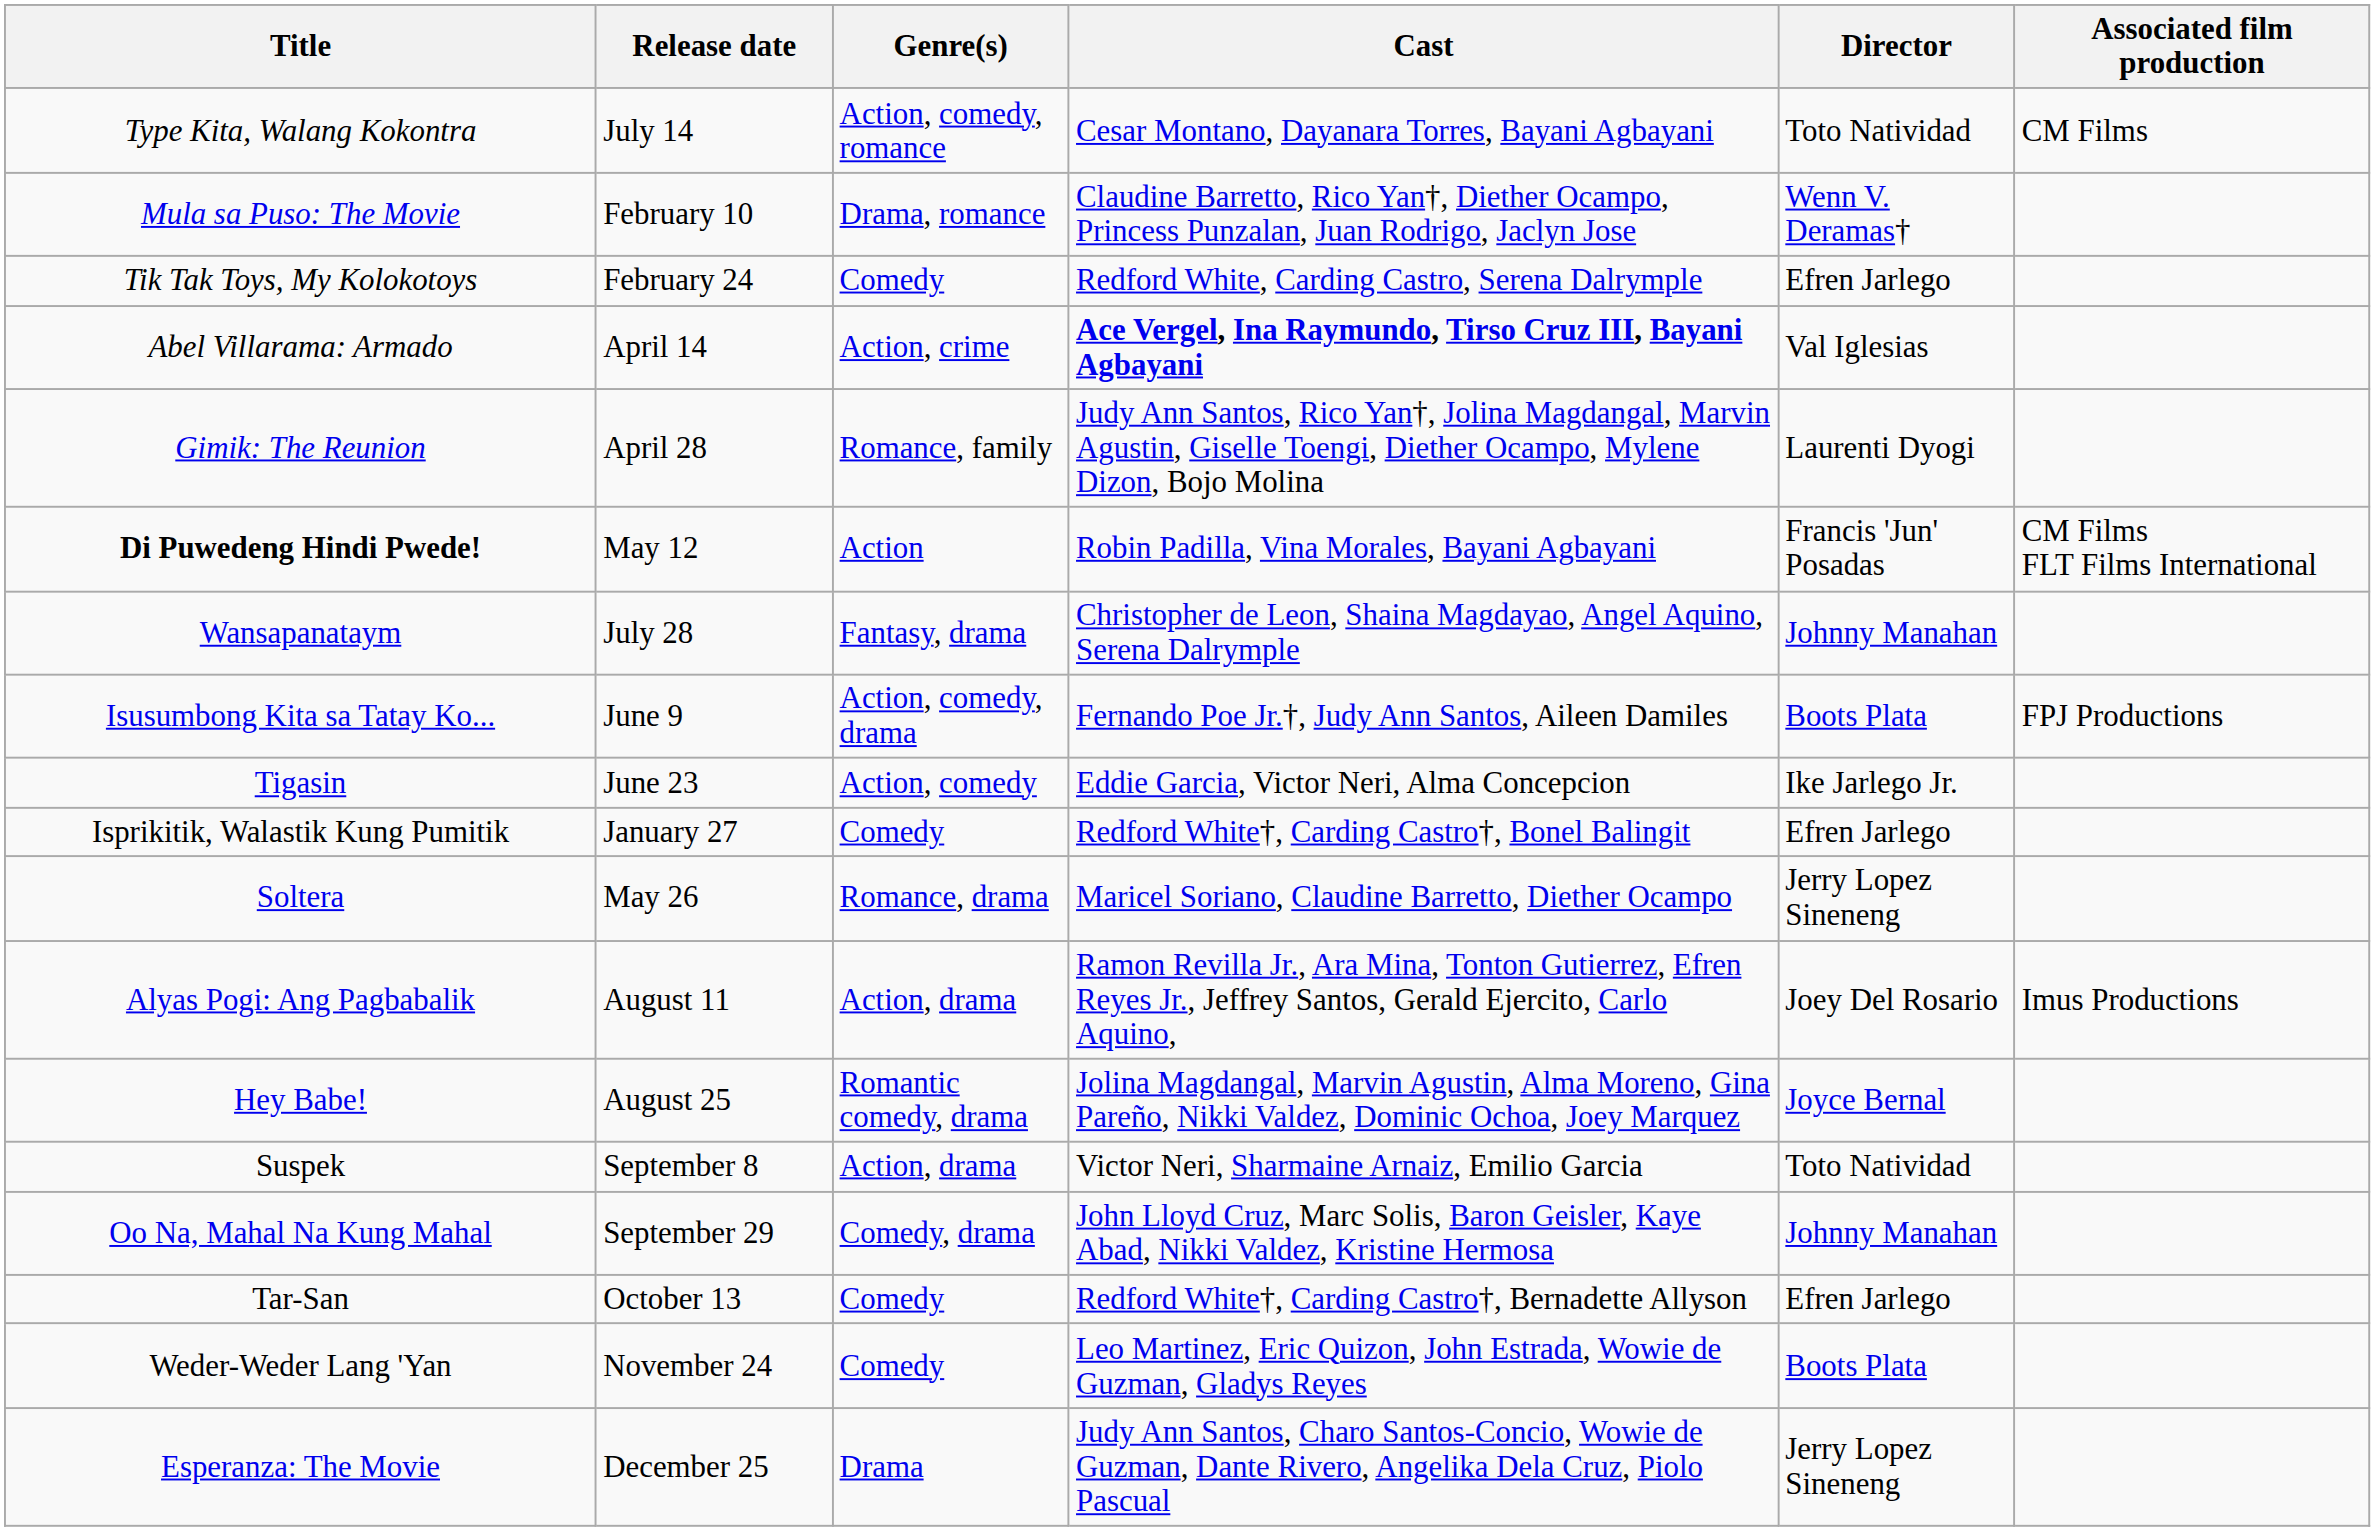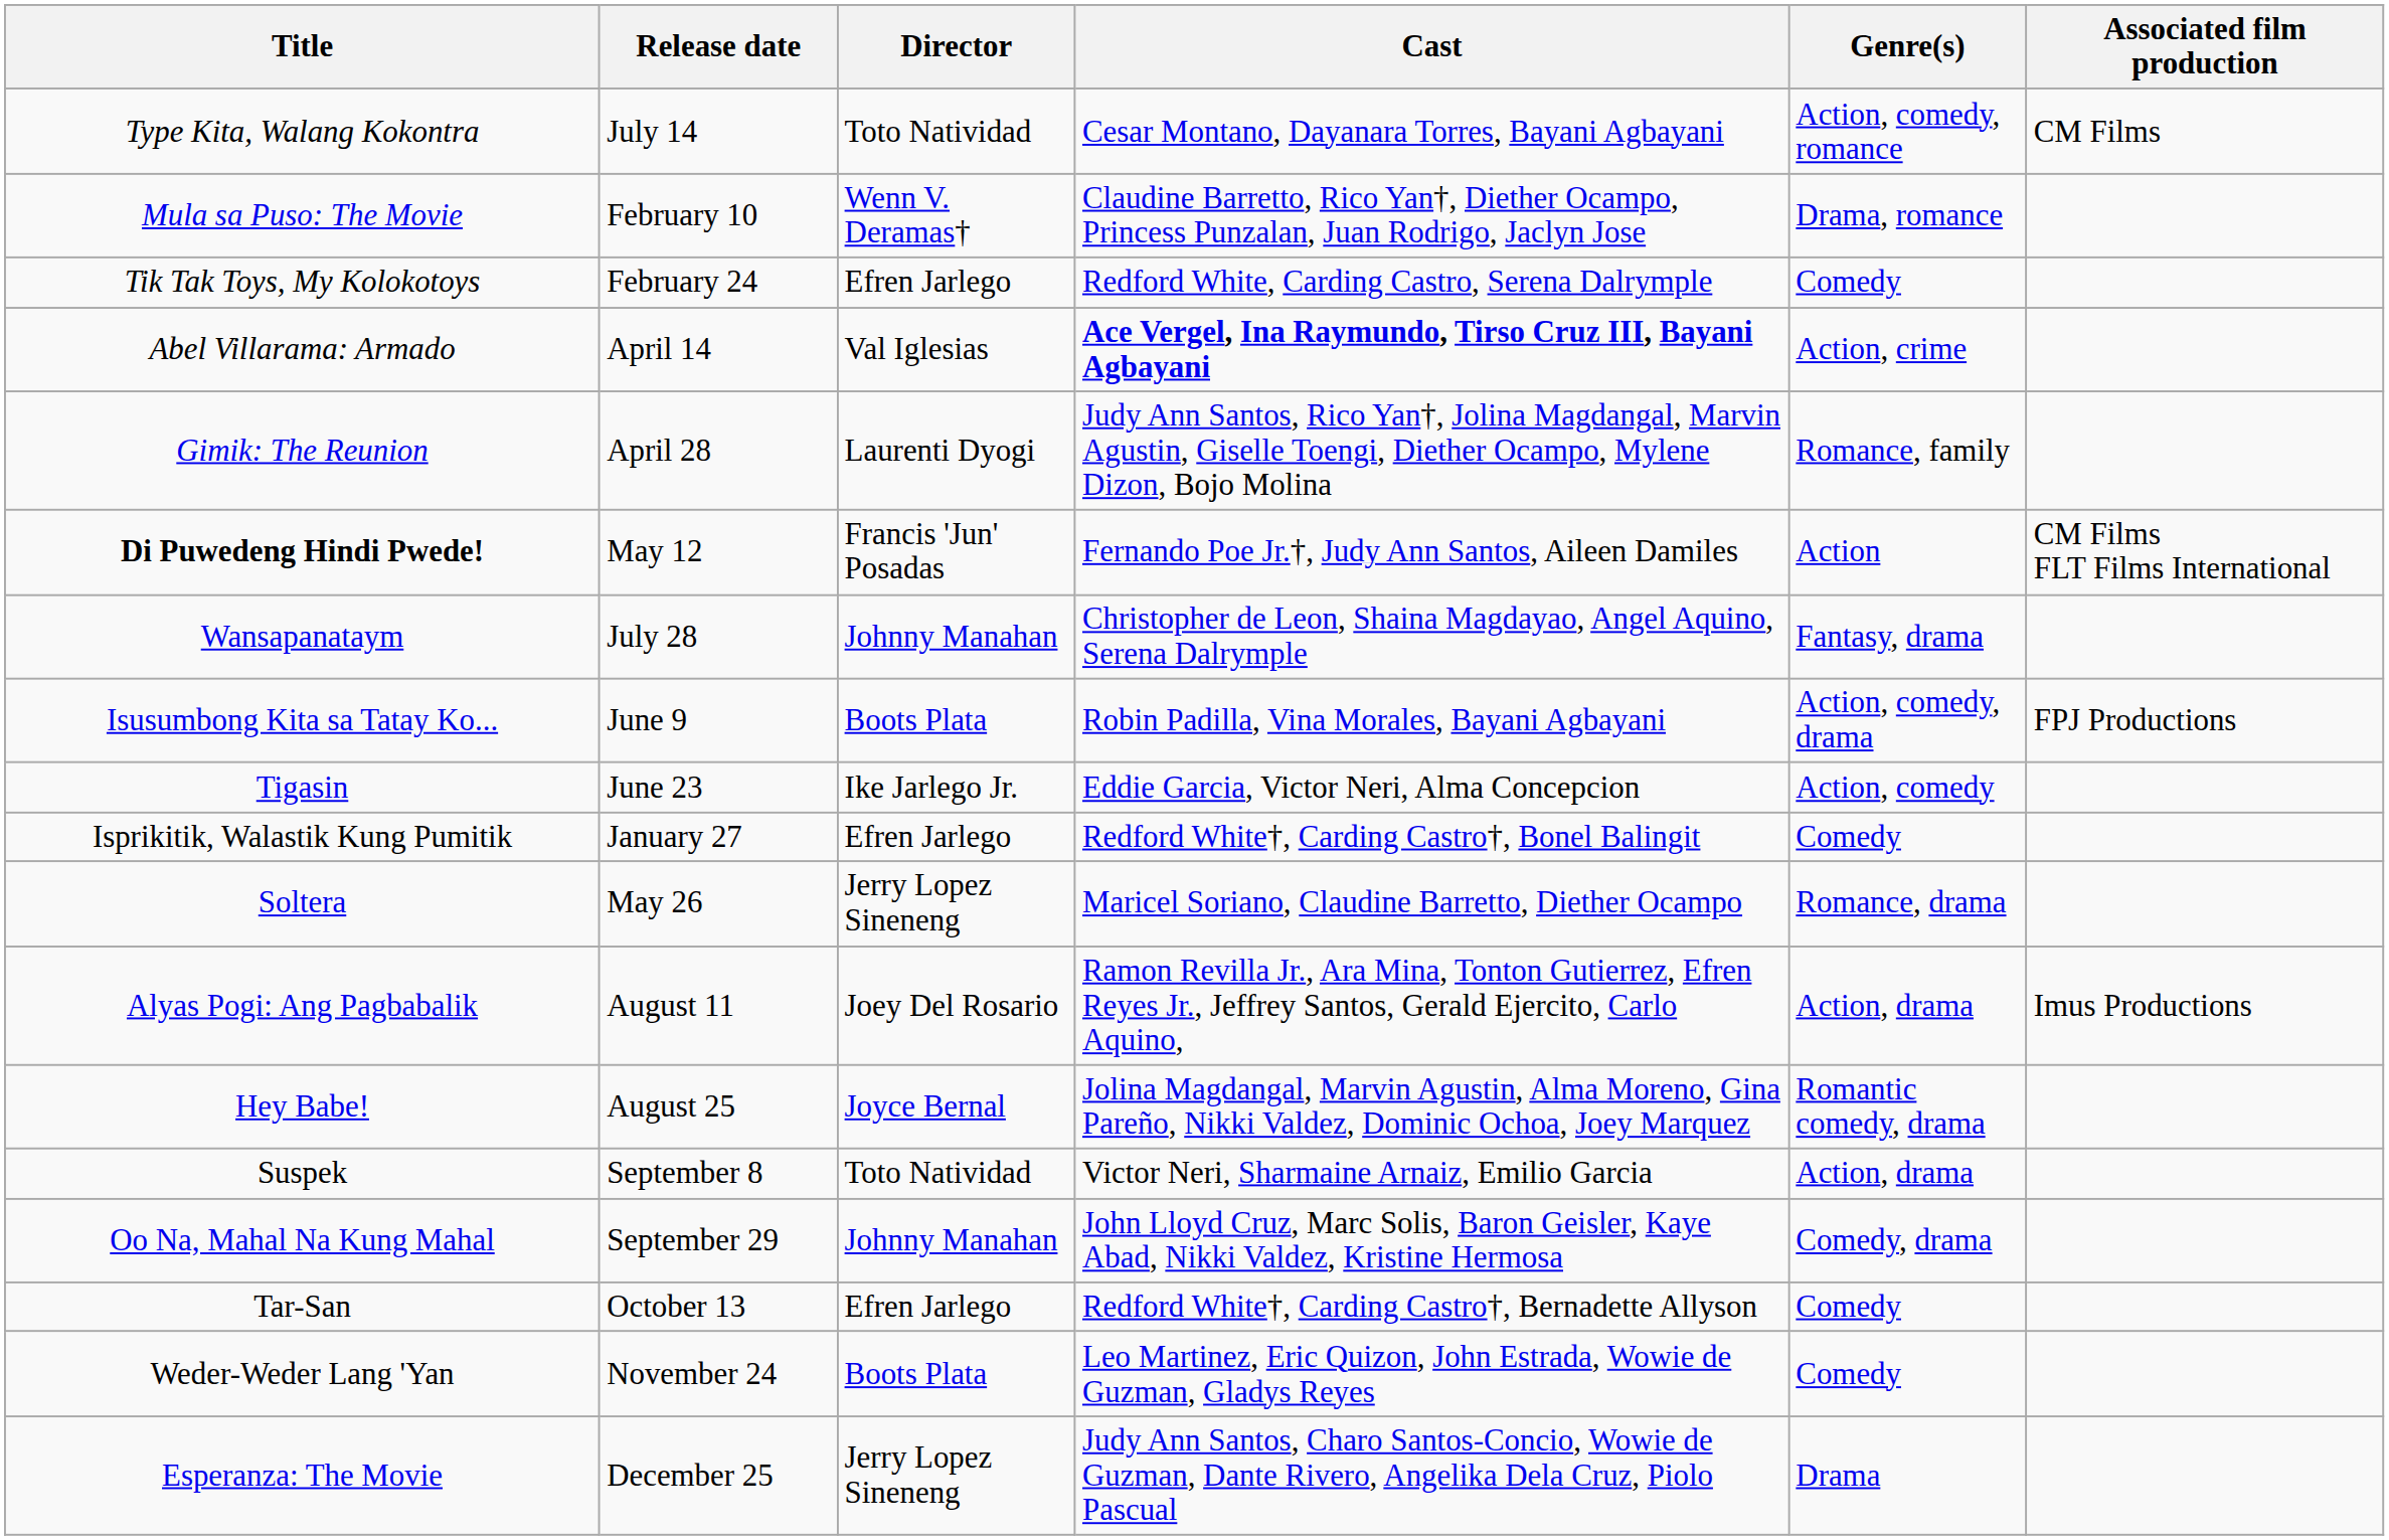 <table class="wikitable" style="width:97%">
 <tr>
 <th style="width:25%;">Title</th>
 <th style="width:10%;">Release date</th>
+<th style="width:10%;">Director</th>
+<th style="width:30%;">Cast</th>
 <th style="width:10%;">Genre(s)</th>
-<th style="width:30%;">Cast</th>
-<th style="width:10%;">Director</th>
 <th style="width:15%;">Associated film production</th>
 </tr>
 <tr>
 <td style="text-align:center;"><em>Type Kita, Walang Kokontra</em></td>
 <td>July 14</td>
+<td>Toto Natividad</td>
+<td><a href='#'>Cesar Montano</a>, <a href='#'>Dayanara Torres</a>, <a href='#'>Bayani Agbayani</a></td>
 <td><a href='#'>Action</a>, <a href='#'>comedy</a>, <a href='#'>romance</a></td>
-<td><a href='#'>Cesar Montano</a>, <a href='#'>Dayanara Torres</a>, <a href='#'>Bayani Agbayani</a></td>
-<td>Toto Natividad</td>
 <td>CM Films</td>
 </tr>
 <tr>
 <td style="text-align:center;"><em><a href='#'>Mula sa Puso: The Movie</a></em></td>
 <td>February 10</td>
+<td><a href='#'>Wenn V. Deramas</a>†</td>
+<td><a href='#'>Claudine Barretto</a>, <a href='#'>Rico Yan</a>†, <a href='#'>Diether Ocampo</a>, <a href='#'>Princess Punzalan</a>, <a href='#'>Juan Rodrigo</a>, <a href='#'>Jaclyn Jose</a></td>
 <td><a href='#'>Drama</a>, <a href='#'>romance</a></td>
-<td><a href='#'>Claudine Barretto</a>, <a href='#'>Rico Yan</a>†, <a href='#'>Diether Ocampo</a>, <a href='#'>Princess Punzalan</a>, <a href='#'>Juan Rodrigo</a>, <a href='#'>Jaclyn Jose</a></td>
-<td><a href='#'>Wenn V. Deramas</a>†</td>
 <td></td>
 </tr>
 <tr>
 <td style="text-align:center;"><em>Tik Tak Toys, My Kolokotoys</em></td>
 <td>February 24</td>
+<td>Efren Jarlego</td>
+<td><a href='#'>Redford White</a>, <a href='#'>Carding Castro</a>, <a href='#'>Serena Dalrymple</a></td>
 <td><a href='#'>Comedy</a></td>
-<td><a href='#'>Redford White</a>, <a href='#'>Carding Castro</a>, <a href='#'>Serena Dalrymple</a></td>
-<td>Efren Jarlego</td>
 <td></td>
 </tr>
 <tr>
 <td style="text-align:center;"><em>Abel Villarama: Armado</em></td>
 <td>April 14</td>
+<td>Val Iglesias</td>
+<td><strong><a href='#'>Ace Vergel</a>, <a href='#'>Ina Raymundo</a>, <a href='#'>Tirso Cruz III</a>, <a href='#'>Bayani Agbayani</a></strong></td>
 <td><a href='#'>Action</a>, <a href='#'>crime</a></td>
-<td><strong><a href='#'>Ace Vergel</a>, <a href='#'>Ina Raymundo</a>, <a href='#'>Tirso Cruz III</a>, <a href='#'>Bayani Agbayani</a></strong></td>
-<td>Val Iglesias</td>
 <td></td>
 </tr>
 <tr>
 <td style="text-align:center;"><em><a href='#'>Gimik: The Reunion</a></em></td>
 <td>April 28</td>
+<td>Laurenti Dyogi</td>
+<td><a href='#'>Judy Ann Santos</a>, <a href='#'>Rico Yan</a>†, <a href='#'>Jolina Magdangal</a>, <a href='#'>Marvin Agustin</a>, <a href='#'>Giselle Toengi</a>, <a href='#'>Diether Ocampo</a>, <a href='#'>Mylene Dizon</a>, Bojo Molina</td>
 <td><a href='#'>Romance</a>, family</td>
-<td><a href='#'>Judy Ann Santos</a>, <a href='#'>Rico Yan</a>†, <a href='#'>Jolina Magdangal</a>, <a href='#'>Marvin Agustin</a>, <a href='#'>Giselle Toengi</a>, <a href='#'>Diether Ocampo</a>, <a href='#'>Mylene Dizon</a>, Bojo Molina</td>
-<td>Laurenti Dyogi</td>
 <td></td>
 </tr>
 <tr>
 <td style="text-align:center;"><strong>Di Puwedeng Hindi Pwede!<em></td>
 <td>May 12</td>
+<td>Francis 'Jun' Posadas</td>
+<td><a href='#'>Fernando Poe Jr.</a>†, <a href='#'>Judy Ann Santos</a>, Aileen Damiles</td>
 <td><a href='#'>Action</a></td>
-<td><a href='#'>Robin Padilla</a>, <a href='#'>Vina Morales</a>, <a href='#'>Bayani Agbayani</a></td>
-<td>Francis 'Jun' Posadas</td>
 <td>CM Films <br> FLT Films International</td>
 </tr>
 <tr>
 <td style="text-align:center;"></em><a href='#'>Wansapanataym</a><em></td>
 <td>July 28</td>
+<td><a href='#'>Johnny Manahan</a></td>
+<td><a href='#'>Christopher de Leon</a>, <a href='#'>Shaina Magdayao</a>, <a href='#'>Angel Aquino</a>, <a href='#'>Serena Dalrymple</a></td>
 <td><a href='#'>Fantasy</a>, <a href='#'>drama</a></td>
-<td><a href='#'>Christopher de Leon</a>, <a href='#'>Shaina Magdayao</a>, <a href='#'>Angel Aquino</a>, <a href='#'>Serena Dalrymple</a></td>
-<td><a href='#'>Johnny Manahan</a></td>
 <td></td>
 </tr>
 <tr>
 <td style="text-align:center;"></em><a href='#'>Isusumbong Kita sa Tatay Ko...</a><em></td>
 <td>June 9</td>
+<td><a href='#'>Boots Plata</a></td>
+<td><a href='#'>Robin Padilla</a>, <a href='#'>Vina Morales</a>, <a href='#'>Bayani Agbayani</a></td>
 <td><a href='#'>Action</a>, <a href='#'>comedy</a>, <a href='#'>drama</a></td>
-<td><a href='#'>Fernando Poe Jr.</a>†, <a href='#'>Judy Ann Santos</a>, Aileen Damiles</td>
-<td><a href='#'>Boots Plata</a></td>
 <td>FPJ Productions</td>
 </tr>
 <tr>
 <td style="text-align:center;"></em><a href='#'>Tigasin</a><em></td>
 <td>June 23</td>
+<td>Ike Jarlego Jr.</td>
+<td><a href='#'>Eddie Garcia</a>, Victor Neri, Alma Concepcion</td>
 <td><a href='#'>Action</a>, <a href='#'>comedy</a></td>
-<td><a href='#'>Eddie Garcia</a>, Victor Neri, Alma Concepcion</td>
-<td>Ike Jarlego Jr.</td>
 <td></td>
 </tr>
 <tr>
 <td style="text-align:center;"></em>Isprikitik, Walastik Kung Pumitik<em></td>
 <td>January 27</td>
+<td>Efren Jarlego</td>
+<td><a href='#'>Redford White</a>†, <a href='#'>Carding Castro</a>†, <a href='#'>Bonel Balingit</a></td>
 <td><a href='#'>Comedy</a></td>
-<td><a href='#'>Redford White</a>†, <a href='#'>Carding Castro</a>†, <a href='#'>Bonel Balingit</a></td>
-<td>Efren Jarlego</td>
 <td></td>
 </tr>
 <tr>
 <td style="text-align:center;"></em><a href='#'>Soltera</a><em></td>
 <td>May 26</td>
+<td>Jerry Lopez Sineneng</td>
+<td><a href='#'>Maricel Soriano</a>, <a href='#'>Claudine Barretto</a>, <a href='#'>Diether Ocampo</a></td>
 <td><a href='#'>Romance</a>, <a href='#'>drama</a></td>
-<td><a href='#'>Maricel Soriano</a>, <a href='#'>Claudine Barretto</a>, <a href='#'>Diether Ocampo</a></td>
-<td>Jerry Lopez Sineneng</td>
 <td></td>
 </tr>
 <tr>
 <td style="text-align:center;"></em><a href='#'>Alyas Pogi: Ang Pagbabalik</a><em></td>
 <td>August 11</td>
+<td>Joey Del Rosario</td>
+<td><a href='#'>Ramon Revilla Jr.</a>, <a href='#'>Ara Mina</a>, <a href='#'>Tonton Gutierrez</a>, <a href='#'>Efren Reyes Jr.</a>, Jeffrey Santos, Gerald Ejercito, <a href='#'>Carlo Aquino</a>,</td>
 <td><a href='#'>Action</a>, <a href='#'>drama</a></td>
-<td><a href='#'>Ramon Revilla Jr.</a>, <a href='#'>Ara Mina</a>, <a href='#'>Tonton Gutierrez</a>, <a href='#'>Efren Reyes Jr.</a>, Jeffrey Santos, Gerald Ejercito, <a href='#'>Carlo Aquino</a>,</td>
-<td>Joey Del Rosario</td>
 <td>Imus Productions</td>
 </tr>
 <tr>
 <td style="text-align:center;"></em><a href='#'>Hey Babe!</a><em></td>
 <td>August 25</td>
+<td><a href='#'>Joyce Bernal</a></td>
+<td><a href='#'>Jolina Magdangal</a>, <a href='#'>Marvin Agustin</a>, <a href='#'>Alma Moreno</a>, <a href='#'>Gina Pareño</a>, <a href='#'>Nikki Valdez</a>, <a href='#'>Dominic Ochoa</a>, <a href='#'>Joey Marquez</a></td>
 <td><a href='#'>Romantic comedy</a>, <a href='#'>drama</a></td>
-<td><a href='#'>Jolina Magdangal</a>, <a href='#'>Marvin Agustin</a>, <a href='#'>Alma Moreno</a>, <a href='#'>Gina Pareño</a>, <a href='#'>Nikki Valdez</a>, <a href='#'>Dominic Ochoa</a>, <a href='#'>Joey Marquez</a></td>
-<td><a href='#'>Joyce Bernal</a></td>
 <td></td>
 </tr>
 <tr>
 <td style="text-align:center;"></em>Suspek<em></td>
 <td>September 8</td>
+<td>Toto Natividad</td>
+<td>Victor Neri, <a href='#'>Sharmaine Arnaiz</a>, Emilio Garcia</td>
 <td><a href='#'>Action</a>, <a href='#'>drama</a></td>
-<td>Victor Neri, <a href='#'>Sharmaine Arnaiz</a>, Emilio Garcia</td>
-<td>Toto Natividad</td>
 <td></td>
 </tr>
 <tr>
 <td style="text-align:center;"></em><a href='#'>Oo Na, Mahal Na Kung Mahal</a><em></td>
 <td>September 29</td>
+<td><a href='#'>Johnny Manahan</a></td>
+<td><a href='#'>John Lloyd Cruz</a>, Marc Solis, <a href='#'>Baron Geisler</a>, <a href='#'>Kaye Abad</a>, <a href='#'>Nikki Valdez</a>, <a href='#'>Kristine Hermosa</a></td>
 <td><a href='#'>Comedy</a>, <a href='#'>drama</a></td>
-<td><a href='#'>John Lloyd Cruz</a>, Marc Solis, <a href='#'>Baron Geisler</a>, <a href='#'>Kaye Abad</a>, <a href='#'>Nikki Valdez</a>, <a href='#'>Kristine Hermosa</a></td>
-<td><a href='#'>Johnny Manahan</a></td>
 <td></td>
 </tr>
 <tr>
 <td style="text-align:center;"></em>Tar-San<em></td>
 <td>October 13</td>
+<td>Efren Jarlego</td>
+<td><a href='#'>Redford White</a>†, <a href='#'>Carding Castro</a>†, Bernadette Allyson</td>
 <td><a href='#'>Comedy</a></td>
-<td><a href='#'>Redford White</a>†, <a href='#'>Carding Castro</a>†, Bernadette Allyson</td>
-<td>Efren Jarlego</td>
 <td></td>
 </tr>
 <tr>
 <td style="text-align:center;"></em>Weder-Weder Lang 'Yan<em></td>
 <td>November 24</td>
+<td><a href='#'>Boots Plata</a></td>
+<td><a href='#'>Leo Martinez</a>, <a href='#'>Eric Quizon</a>, <a href='#'>John Estrada</a>, <a href='#'>Wowie de Guzman</a>, <a href='#'>Gladys Reyes</a></td>
 <td><a href='#'>Comedy</a></td>
-<td><a href='#'>Leo Martinez</a>, <a href='#'>Eric Quizon</a>, <a href='#'>John Estrada</a>, <a href='#'>Wowie de Guzman</a>, <a href='#'>Gladys Reyes</a></td>
-<td><a href='#'>Boots Plata</a></td>
 <td></td>
 </tr>
 <tr>
 <td style="text-align:center;"></em><a href='#'>Esperanza: The Movie</a><em></td>
 <td>December 25</td>
+<td>Jerry Lopez Sineneng</td>
+<td><a href='#'>Judy Ann Santos</a>, <a href='#'>Charo Santos-Concio</a>, <a href='#'>Wowie de Guzman</a>, <a href='#'>Dante Rivero</a>, <a href='#'>Angelika Dela Cruz</a>, <a href='#'>Piolo Pascual</a></td>
 <td><a href='#'>Drama</a></td>
-<td><a href='#'>Judy Ann Santos</a>, <a href='#'>Charo Santos-Concio</a>, <a href='#'>Wowie de Guzman</a>, <a href='#'>Dante Rivero</a>, <a href='#'>Angelika Dela Cruz</a>, <a href='#'>Piolo Pascual</a></td>
-<td>Jerry Lopez Sineneng</td>
 <td></td>
 </tr>
 </table>
